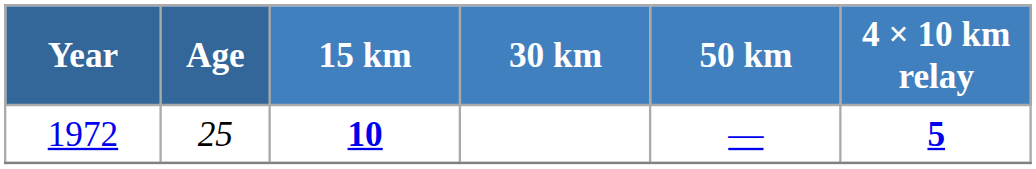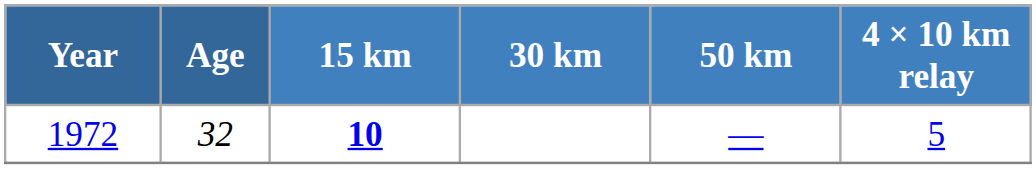 <table class="wikitable" style="font-size:95%; text-align:center; border:grey solid 1px; border-collapse:collapse; background:#ffffff;">
 <tr>
 <th style="background-color:#369; color:white; width:60px;"> Year </th>
 <th style="background-color:#369; color:white; width:40px;"> Age </th>
 <th style="background-color:#4180be; color:white; width:75px;"> 15 km </th>
 <th style="background-color:#4180be; color:white; width:75px;"> 30 km </th>
 <th style="background-color:#4180be; color:white; width:75px;"> 50 km </th>
 <th style="background-color:#4180be; color:white; width:75px;"> 4 × 10 km <br> relay </th>
 </tr>
 <tr>
 <td><a href='#'>1972</a></td>
-<td><em>25</em></td>
+<td><em>32</em></td>
 <td><strong><a href='#'>10</a></strong></td>
 <td><a href='#'></a></td>
 <td><a href='#'>—</a></td>
-<td><strong><a href='#'>5</a></strong></td>
+<td><a href='#'>5</a></td>
 </tr>
 <tr>
 </tr>
 </table>
